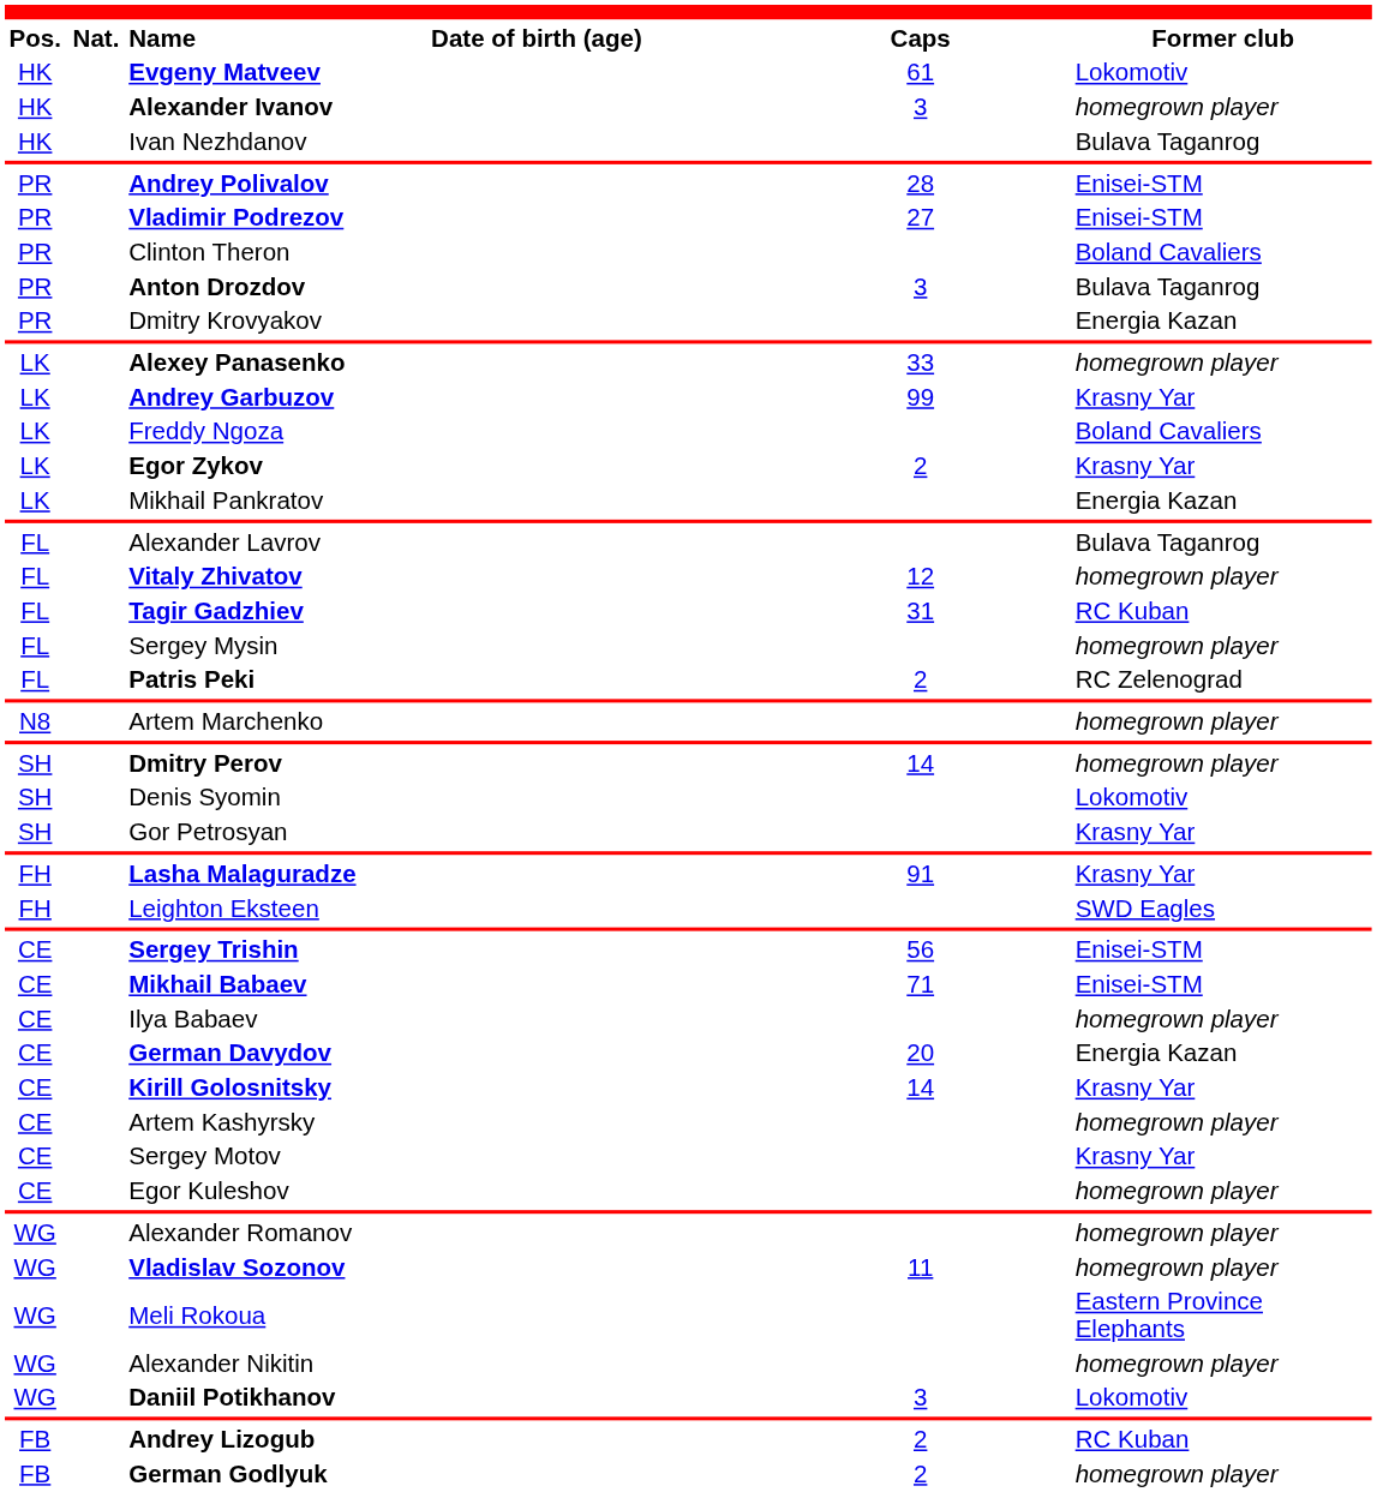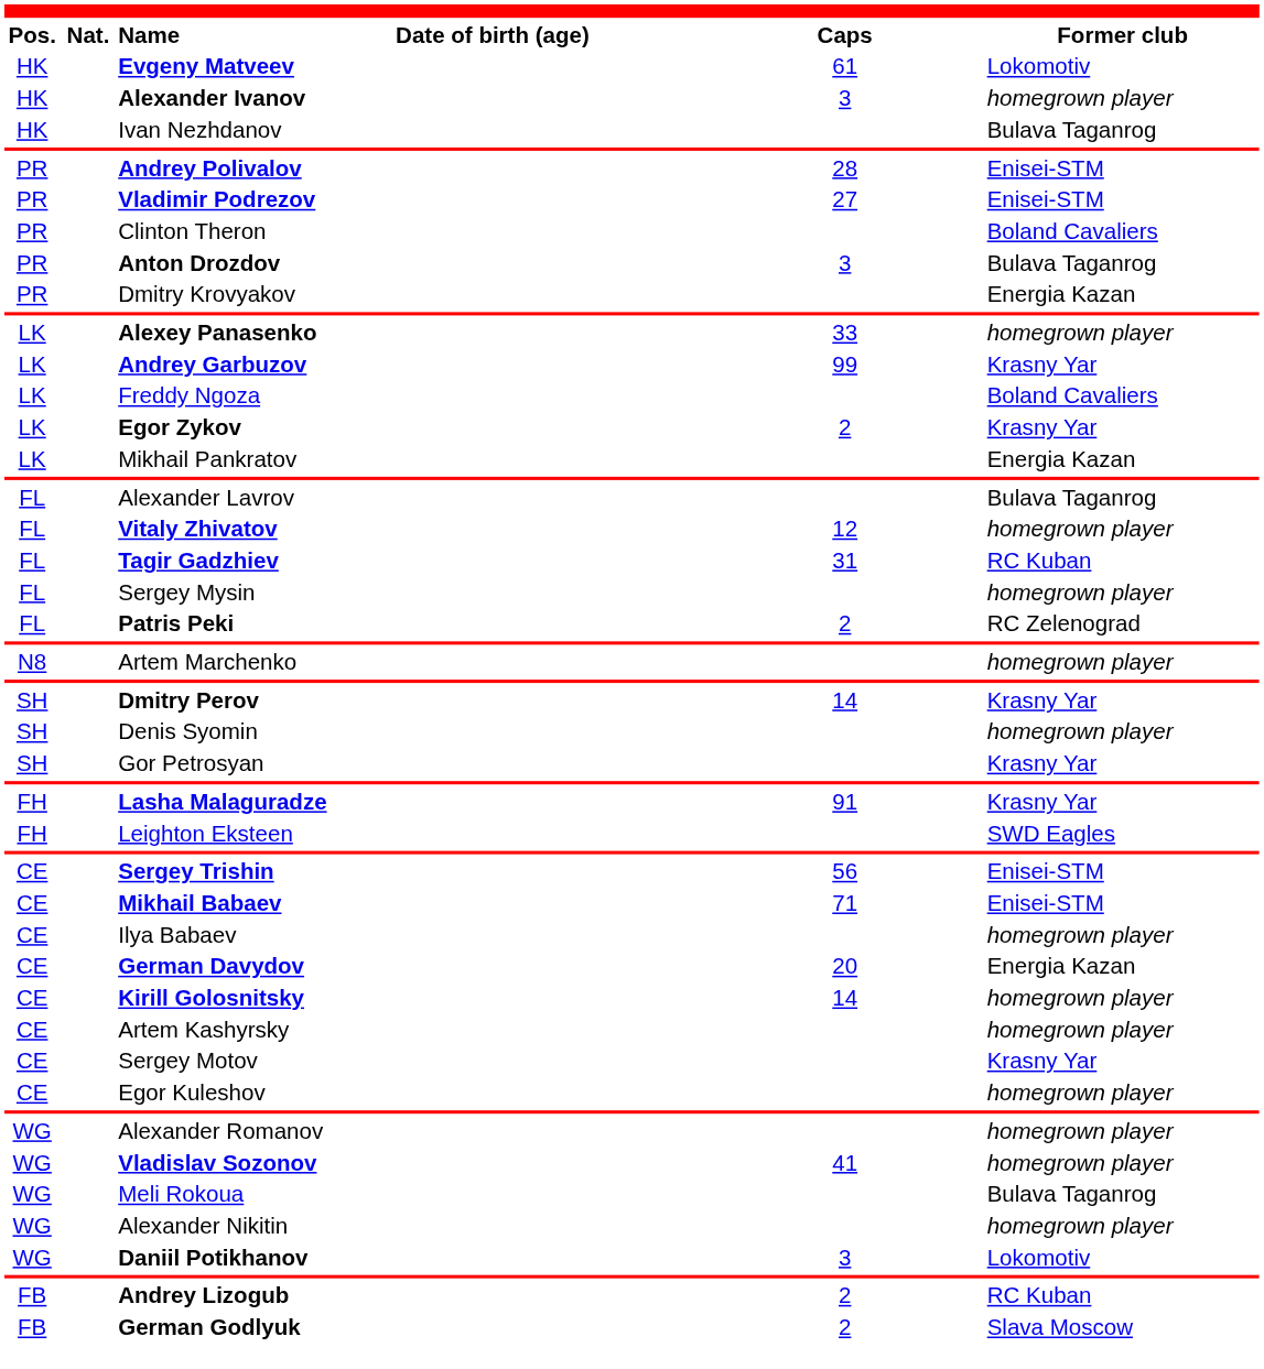 <table class="toccolours" style="font-size: 85%; width:60%;">
 <tr>
 <th colspan="100%" style="background:#ff0000; border:solid #ff0000;"></th>
 </tr>
 <tr>
 <th style="width:20px">Pos.</th>
 <th style="width:20px">Nat.</th>
 <th style="width:150px; text-align:left">Name</th>
 <th style="width:170px; text-align:left">Date of birth (age)</th>
 <th style="width:150px">Caps</th>
 <th style="width:150px">Former club</th>
 </tr>
 <tr>
 <td align=center><a href='#'>HK</a></td>
 <td align=center></td>
 <td align=left><strong><a href='#'>Evgeny Matveev</a></strong></td>
 <td align=left></td>
 <td align=center><a href='#'>61</a></td>
 <td align=left> <a href='#'>Lokomotiv</a></td>
 </tr>
 <tr>
 <td align=center><a href='#'>HK</a></td>
 <td align=center></td>
 <td align=left><strong>Alexander Ivanov</strong></td>
 <td align=left></td>
 <td align=center><a href='#'>3</a></td>
 <td align=left><em>homegrown player</em></td>
 </tr>
 <tr>
 <td align=center><a href='#'>HK</a></td>
 <td align=center></td>
 <td align=left>Ivan Nezhdanov</td>
 <td align=left></td>
 <td align=center></td>
 <td align=left> Bulava Taganrog</td>
 </tr>
 <tr style="background:#ff0000;">
 <td colspan="7" style="text-align:left;"></td>
 </tr>
 <tr>
 <td align=center><a href='#'>PR</a></td>
 <td align=center></td>
 <td align=left><strong><a href='#'>Andrey Polivalov</a></strong></td>
 <td align=left></td>
 <td align=center><a href='#'>28</a></td>
 <td align=left> <a href='#'>Enisei-STM</a></td>
 </tr>
 <tr>
 <td align=center><a href='#'>PR</a></td>
 <td align=center></td>
 <td align=left><strong><a href='#'>Vladimir Podrezov</a></strong></td>
 <td align=left></td>
 <td align=center><a href='#'>27</a></td>
 <td align=left> <a href='#'>Enisei-STM</a></td>
 </tr>
 <tr>
 <td align=center><a href='#'>PR</a></td>
 <td align=center></td>
 <td align=left>Clinton Theron</td>
 <td align=left></td>
 <td align=center></td>
 <td align=left> <a href='#'>Boland Cavaliers</a></td>
 </tr>
 <tr>
 <td align=center><a href='#'>PR</a></td>
 <td align=center></td>
 <td align=left><strong>Anton Drozdov</strong></td>
 <td align=left></td>
 <td align=center><a href='#'>3</a></td>
 <td align=left> Bulava Taganrog</td>
 </tr>
 <tr>
 <td align=center><a href='#'>PR</a></td>
 <td align=center></td>
 <td align=left>Dmitry Krovyakov</td>
 <td align=left></td>
 <td align=center></td>
 <td align=left> Energia Kazan</td>
 </tr>
 <tr style="background:#ff0000;">
 <td colspan="7" style="text-align:left;"></td>
 </tr>
 <tr>
 <td align=center><a href='#'>LK</a></td>
 <td align=center></td>
 <td align=left><strong>Alexey Panasenko</strong></td>
 <td align=left></td>
 <td align=center><a href='#'>33</a></td>
 <td align=left><em>homegrown player</em></td>
 </tr>
 <tr>
 <td align=center><a href='#'>LK</a></td>
 <td align=center></td>
 <td align=left><strong><a href='#'>Andrey Garbuzov</a></strong></td>
 <td align=left></td>
 <td align=center><a href='#'>99</a></td>
 <td align=left> <a href='#'>Krasny Yar</a></td>
 </tr>
 <tr>
 <td align=center><a href='#'>LK</a></td>
 <td align=center></td>
 <td align=left><a href='#'>Freddy Ngoza</a></td>
 <td align=left></td>
 <td align=center></td>
 <td align=left> <a href='#'>Boland Cavaliers</a></td>
 </tr>
 <tr>
 <td align=center><a href='#'>LK</a></td>
 <td align=center></td>
 <td align=left><strong>Egor Zykov</strong></td>
 <td align=left></td>
 <td align=center><a href='#'>2</a></td>
 <td align=left> <a href='#'>Krasny Yar</a></td>
 </tr>
 <tr>
 <td align=center><a href='#'>LK</a></td>
 <td align=center></td>
 <td align=left>Mikhail Pankratov</td>
 <td align=left></td>
 <td align=center></td>
 <td align=left> Energia Kazan</td>
 </tr>
 <tr style="background:#ff0000;">
 <td colspan="7" style="text-align:left;"></td>
 </tr>
 <tr>
 <td align=center><a href='#'>FL</a></td>
 <td align=center></td>
 <td align=left>Alexander Lavrov</td>
 <td align=left></td>
 <td align=center></td>
 <td align=left> Bulava Taganrog</td>
 </tr>
 <tr>
 <td align=center><a href='#'>FL</a></td>
 <td align=center></td>
 <td align=left><strong><a href='#'>Vitaly Zhivatov</a></strong></td>
 <td align=left></td>
 <td align=center><a href='#'>12</a></td>
 <td align=left><em>homegrown player</em></td>
 </tr>
 <tr>
 <td align=center><a href='#'>FL</a></td>
 <td align=center></td>
 <td align=left><strong><a href='#'>Tagir Gadzhiev</a></strong></td>
 <td align=left></td>
 <td align=center><a href='#'>31</a></td>
 <td align=left> <a href='#'>RC Kuban</a></td>
 </tr>
 <tr>
 <td align=center><a href='#'>FL</a></td>
 <td align=center></td>
 <td align=left>Sergey Mysin</td>
 <td align=left></td>
 <td align=center></td>
 <td align=left><em>homegrown player</em></td>
 </tr>
 <tr>
 <td align=center><a href='#'>FL</a></td>
 <td align=center></td>
 <td align=left><strong>Patris Peki</strong></td>
 <td align=left></td>
 <td align=center><a href='#'>2</a></td>
 <td align=left> RC Zelenograd</td>
 </tr>
 <tr style="background:#ff0000;">
 <td colspan="7" style="text-align:left;"></td>
 </tr>
 <tr>
 <td align=center><a href='#'>N8</a></td>
 <td align=center></td>
 <td align=left>Artem Marchenko</td>
 <td align=left></td>
 <td align=center></td>
 <td align=left><em>homegrown player</em></td>
 </tr>
 <tr style="background:#ff0000;">
 <td colspan="7" style="text-align:left;"></td>
 </tr>
 <tr>
 <td align=center><a href='#'>SH</a></td>
 <td align=center></td>
 <td align=left><strong>Dmitry Perov</strong></td>
 <td align=left></td>
 <td align=center><a href='#'>14</a></td>
-<td align=left><em>homegrown player</em></td>
+<td align=left> <a href='#'>Krasny Yar</a></td>
 </tr>
 <tr>
 <td align=center><a href='#'>SH</a></td>
 <td align=center></td>
 <td align=left>Denis Syomin</td>
 <td align=left></td>
 <td align=center></td>
-<td align=left> <a href='#'>Lokomotiv</a></td>
+<td align=left><em>homegrown player</em></td>
 </tr>
 <tr>
 <td align=center><a href='#'>SH</a></td>
 <td align=center></td>
 <td align=left>Gor Petrosyan</td>
 <td align=left></td>
 <td align=center></td>
 <td align=left> <a href='#'>Krasny Yar</a></td>
 </tr>
 <tr style="background:#ff0000;">
 <td colspan="7" style="text-align:left;"></td>
 </tr>
 <tr>
 <td align=center><a href='#'>FH</a></td>
 <td align=center></td>
 <td align=left><strong><a href='#'>Lasha Malaguradze</a></strong></td>
 <td align=left></td>
 <td align=center><a href='#'>91</a></td>
 <td align=left> <a href='#'>Krasny Yar</a></td>
 </tr>
 <tr>
 <td align=center><a href='#'>FH</a></td>
 <td align=center></td>
 <td align=left><a href='#'>Leighton Eksteen</a></td>
 <td align=left></td>
 <td align=center></td>
 <td align=left> <a href='#'>SWD Eagles</a></td>
 </tr>
 <tr style="background:#ff0000;">
 <td colspan="7" style="text-align:left;"></td>
 </tr>
 <tr>
 <td align=center><a href='#'>CE</a></td>
 <td align=center></td>
 <td align=left><strong><a href='#'>Sergey Trishin</a></strong></td>
 <td align=left></td>
 <td align=center><a href='#'>56</a></td>
 <td align=left> <a href='#'>Enisei-STM</a></td>
 </tr>
 <tr>
 <td align=center><a href='#'>CE</a></td>
 <td align=center></td>
 <td align=left><strong><a href='#'>Mikhail Babaev</a></strong></td>
 <td align=left></td>
 <td align=center><a href='#'>71</a></td>
 <td align=left> <a href='#'>Enisei-STM</a></td>
 </tr>
 <tr>
 <td align=center><a href='#'>CE</a></td>
 <td align=center></td>
 <td align=left>Ilya Babaev</td>
 <td align=left></td>
 <td align=center></td>
 <td align=left><em>homegrown player</em></td>
 </tr>
 <tr>
 <td align=center><a href='#'>CE</a></td>
 <td align=center></td>
 <td align=left><strong><a href='#'>German Davydov</a></strong></td>
 <td align=left></td>
 <td align=center><a href='#'>20</a></td>
 <td align=left> Energia Kazan</td>
 </tr>
 <tr>
 <td align=center><a href='#'>CE</a></td>
 <td align=center></td>
 <td align=left><strong><a href='#'>Kirill Golosnitsky</a></strong></td>
 <td align=left></td>
 <td align=center><a href='#'>14</a></td>
-<td align=left> <a href='#'>Krasny Yar</a></td>
+<td align=left><em>homegrown player</em></td>
 </tr>
 <tr>
 <td align=center><a href='#'>CE</a></td>
 <td align=center></td>
 <td align=left>Artem Kashyrsky</td>
 <td align=left></td>
 <td align=center></td>
 <td align=left><em>homegrown player</em></td>
 </tr>
 <tr>
 <td align=center><a href='#'>CE</a></td>
 <td align=center></td>
 <td align=left>Sergey Motov</td>
 <td align=left></td>
 <td align=center></td>
 <td align=left> <a href='#'>Krasny Yar</a></td>
 </tr>
 <tr>
 <td align=center><a href='#'>CE</a></td>
 <td align=center></td>
 <td align=left>Egor Kuleshov</td>
 <td align=left></td>
 <td align=center></td>
 <td align=left><em>homegrown player</em></td>
 </tr>
 <tr style="background:#ff0000;">
 <td colspan="7" style="text-align:left;"></td>
 </tr>
 <tr>
 <td align=center><a href='#'>WG</a></td>
 <td align=center></td>
 <td align=left>Alexander Romanov</td>
 <td align=left></td>
 <td align=center></td>
 <td align=left><em>homegrown player</em></td>
 </tr>
 <tr>
 <td align=center><a href='#'>WG</a></td>
 <td align=center></td>
 <td align=left><strong><a href='#'>Vladislav Sozonov</a></strong></td>
 <td align=left></td>
-<td align=center><a href='#'>11</a></td>
+<td align=center><a href='#'>41</a></td>
 <td align=left><em>homegrown player</em></td>
 </tr>
 <tr>
 <td align=center><a href='#'>WG</a></td>
 <td align=center></td>
 <td align=left><a href='#'>Meli Rokoua</a></td>
 <td align=left></td>
 <td align=center></td>
-<td align=left> <a href='#'>Eastern Province Elephants</a></td>
+<td align=left> Bulava Taganrog</td>
 </tr>
 <tr>
 <td align=center><a href='#'>WG</a></td>
 <td align=center></td>
 <td align=left>Alexander Nikitin</td>
 <td align=left></td>
 <td align=center></td>
 <td align=left><em>homegrown player</em></td>
 </tr>
 <tr>
 <td align=center><a href='#'>WG</a></td>
 <td align=center></td>
 <td align=left><strong>Daniil Potikhanov</strong></td>
 <td align=left></td>
 <td align=center><a href='#'>3</a></td>
 <td align=left> <a href='#'>Lokomotiv</a></td>
 </tr>
 <tr style="background:#ff0000;">
 <td colspan="7" style="text-align:left;"></td>
 </tr>
 <tr>
 <td align=center><a href='#'>FB</a></td>
 <td align=center></td>
 <td align=left><strong>Andrey Lizogub</strong></td>
 <td align=left></td>
 <td align=center><a href='#'>2</a></td>
 <td align=left> <a href='#'>RC Kuban</a></td>
 </tr>
 <tr>
 <td align=center><a href='#'>FB</a></td>
 <td align=center></td>
 <td align=left><strong>German Godlyuk</strong></td>
 <td align=left></td>
 <td align=center><a href='#'>2</a></td>
-<td align=left><em>homegrown player</em></td>
+<td align=left> <a href='#'>Slava Moscow</a></td>
 </tr>
 </table>
